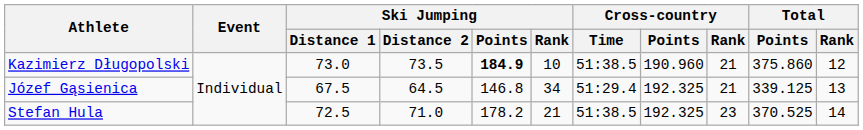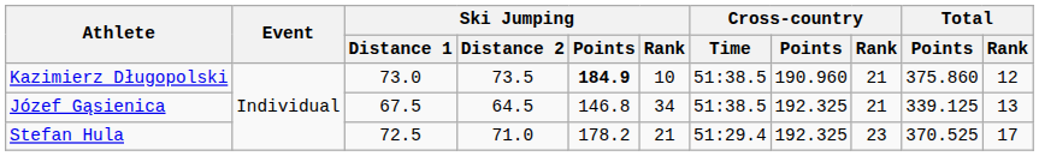 <table class="wikitable" style="font-size:90%">
 <tr>
 <th rowspan="2">Athlete</th>
 <th rowspan="2">Event</th>
 <th colspan="4">Ski Jumping</th>
 <th colspan="3">Cross-country</th>
 <th colspan="2">Total</th>
 </tr>
 <tr>
 <th>Distance 1</th>
 <th>Distance 2</th>
 <th>Points</th>
 <th>Rank</th>
 <th>Time</th>
 <th>Points</th>
 <th>Rank</th>
 <th>Points</th>
 <th>Rank</th>
 </tr>
 <tr>
 <td><a href='#'>Kazimierz Długopolski</a></td>
 <td rowspan="3">Individual</td>
 <td align="center">73.0</td>
 <td align="center">73.5</td>
 <td align="center"><strong>184.9</strong></td>
 <td align="center">10</td>
 <td align="center">51:38.5</td>
 <td align="center">190.960</td>
 <td align="center">21</td>
 <td align="center">375.860</td>
 <td align="center">12</td>
 </tr>
 <tr>
 <td><a href='#'>Józef Gąsienica</a></td>
 <td align="center">67.5</td>
 <td align="center">64.5</td>
 <td align="center">146.8</td>
 <td align="center">34</td>
-<td align="center">51:29.4</td>
+<td align="center">51:38.5</td>
 <td align="center">192.325</td>
 <td align="center">21</td>
 <td align="center">339.125</td>
 <td align="center">13</td>
 </tr>
 <tr>
 <td><a href='#'>Stefan Hula</a></td>
 <td align="center">72.5</td>
 <td align="center">71.0</td>
 <td align="center">178.2</td>
 <td align="center">21</td>
-<td align="center">51:38.5</td>
+<td align="center">51:29.4</td>
 <td align="center">192.325</td>
 <td align="center">23</td>
 <td align="center">370.525</td>
-<td align="center">14</td>
+<td align="center">17</td>
 </tr>
 </table>
